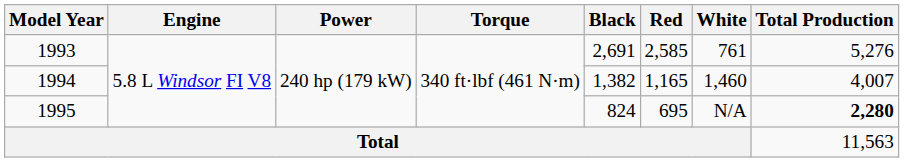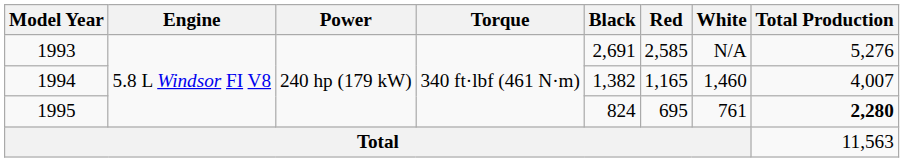 <table class=wikitable>
 <tr>
 <th>Model Year</th>
 <th>Engine</th>
 <th>Power</th>
 <th>Torque</th>
 <th>Black</th>
 <th>Red</th>
 <th>White</th>
 <th>Total Production</th>
 </tr>
 <tr align=center>
 <td>1993</td>
 <td rowspan=3>5.8 L <em><a href='#'>Windsor</a></em> <a href='#'>FI</a> <a href='#'>V8</a></td>
 <td rowspan=3>240 hp (179 kW)</td>
 <td rowspan=3>340 ft·lbf (461 N·m)</td>
 <td align=right>2,691</td>
 <td align=right>2,585</td>
-<td align=right>761</td>
+<td align=right>N/A</td>
 <td align=right>5,276</td>
 </tr>
 <tr align=center>
 <td>1994</td>
 <td align=right>1,382</td>
 <td align=right>1,165</td>
 <td align=right>1,460</td>
 <td align=right>4,007</td>
 </tr>
 <tr align=center>
 <td>1995</td>
 <td align=right>824</td>
 <td align=right>695</td>
-<td align=right>N/A</td>
+<td align=right>761</td>
 <td align=right><strong>2,280</strong></td>
 </tr>
 <tr align=right>
 <th colspan=7>Total</th>
 <td>11,563</td>
 </tr>
 </table>
